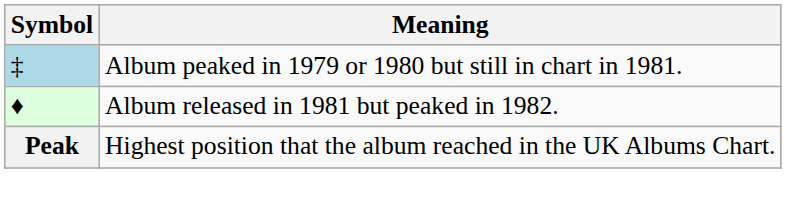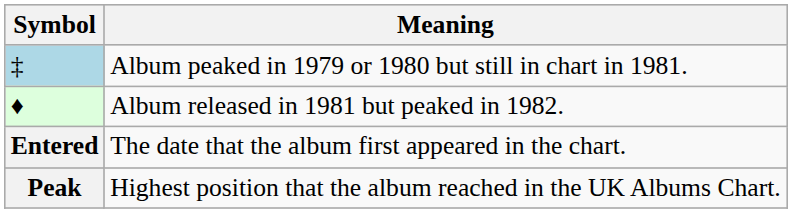 <table Class="wikitable">
 <tr>
 <th>Symbol</th>
 <th>Meaning</th>
 </tr>
 <tr>
 <td bgcolor=lightblue>‡</td>
 <td>Album peaked in 1979 or 1980 but still in chart in 1981.</td>
 </tr>
 <tr>
 <td bgcolor=#DDFFDD>♦</td>
 <td>Album released in 1981 but peaked in 1982.</td>
 </tr>
 <tr>
+<th>Entered</th>
+<td>The date that the album first appeared in the chart.</td>
+</tr>
+<tr>
 <th>Peak</th>
 <td>Highest position that the album reached in the UK Albums Chart.</td>
 </tr>
 </table>
